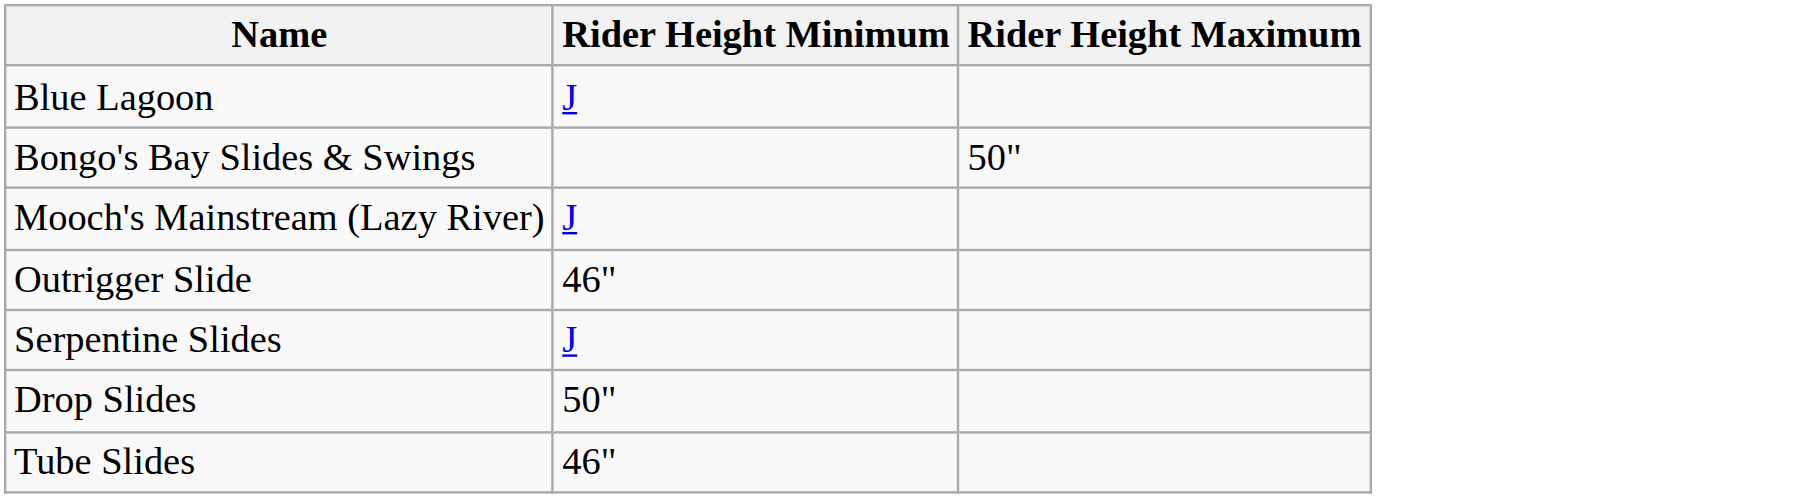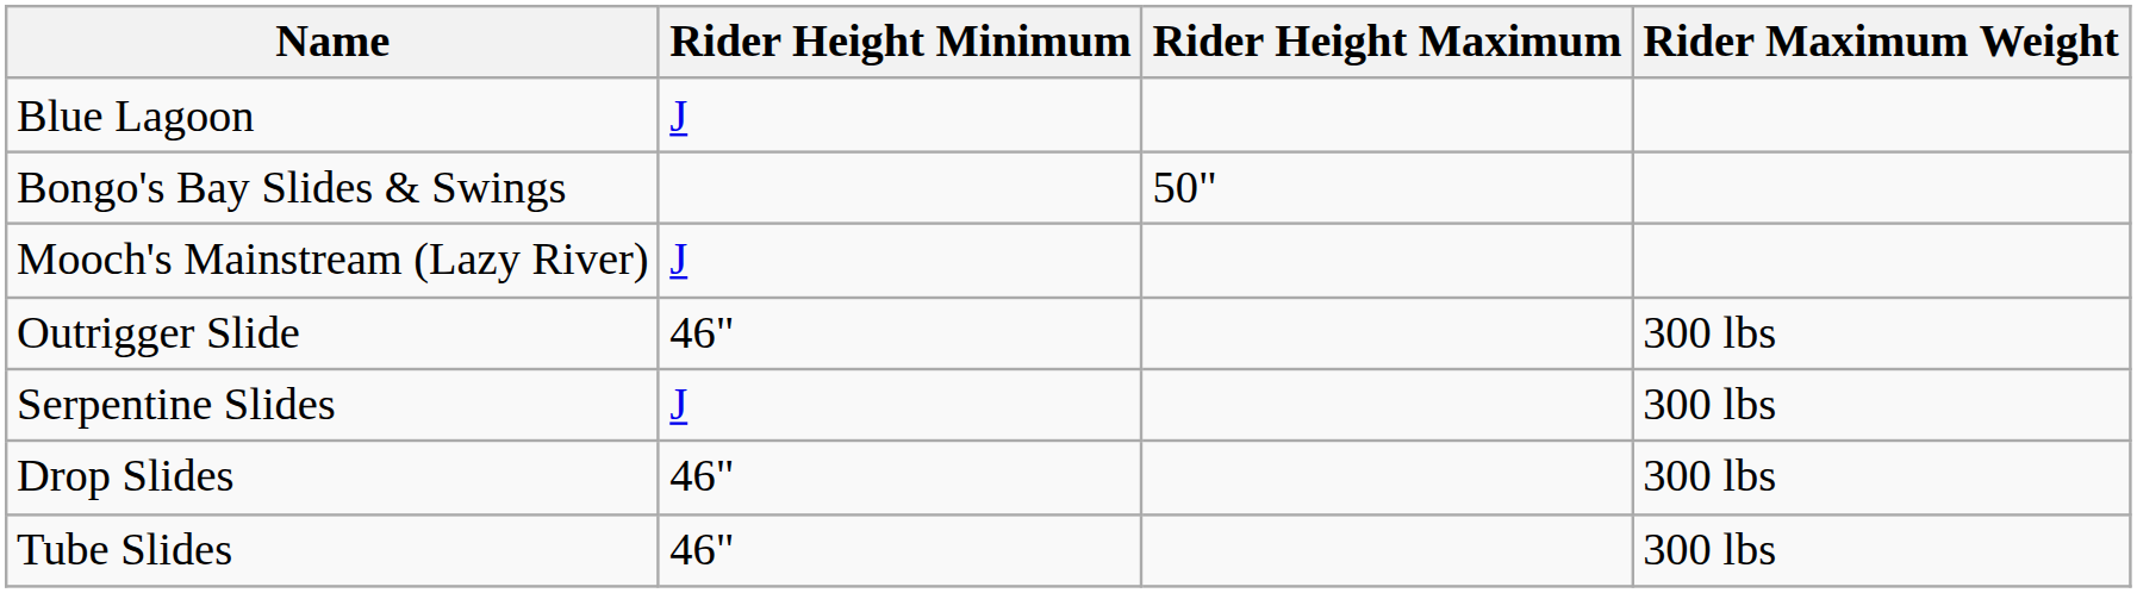 <table class="wikitable">
 <tr>
 <th>Name</th>
 <th>Rider Height Minimum</th>
 <th>Rider Height Maximum</th>
+<th>Rider Maximum Weight</th>
 </tr>
 <tr>
 <td>Blue Lagoon</td>
 <td><a href='#'>J</a></td>
+<td></td>
 <td></td>
 </tr>
 <tr>
 <td>Bongo's Bay Slides & Swings</td>
 <td></td>
 <td>50"</td>
+<td></td>
 </tr>
 <tr>
 <td>Mooch's Mainstream (Lazy River)</td>
 <td><a href='#'>J</a></td>
+<td></td>
 <td></td>
 </tr>
 <tr>
 <td>Outrigger Slide</td>
 <td>46"</td>
 <td></td>
+<td>300 lbs</td>
 </tr>
 <tr>
 <td>Serpentine Slides</td>
 <td><a href='#'>J</a></td>
 <td></td>
+<td>300 lbs</td>
 </tr>
 <tr>
 <td>Drop Slides</td>
-<td>50"</td>
+<td>46"</td>
 <td></td>
+<td>300 lbs</td>
 </tr>
 <tr>
 <td>Tube Slides</td>
 <td>46"</td>
 <td></td>
+<td>300 lbs</td>
 </tr>
 </table>
